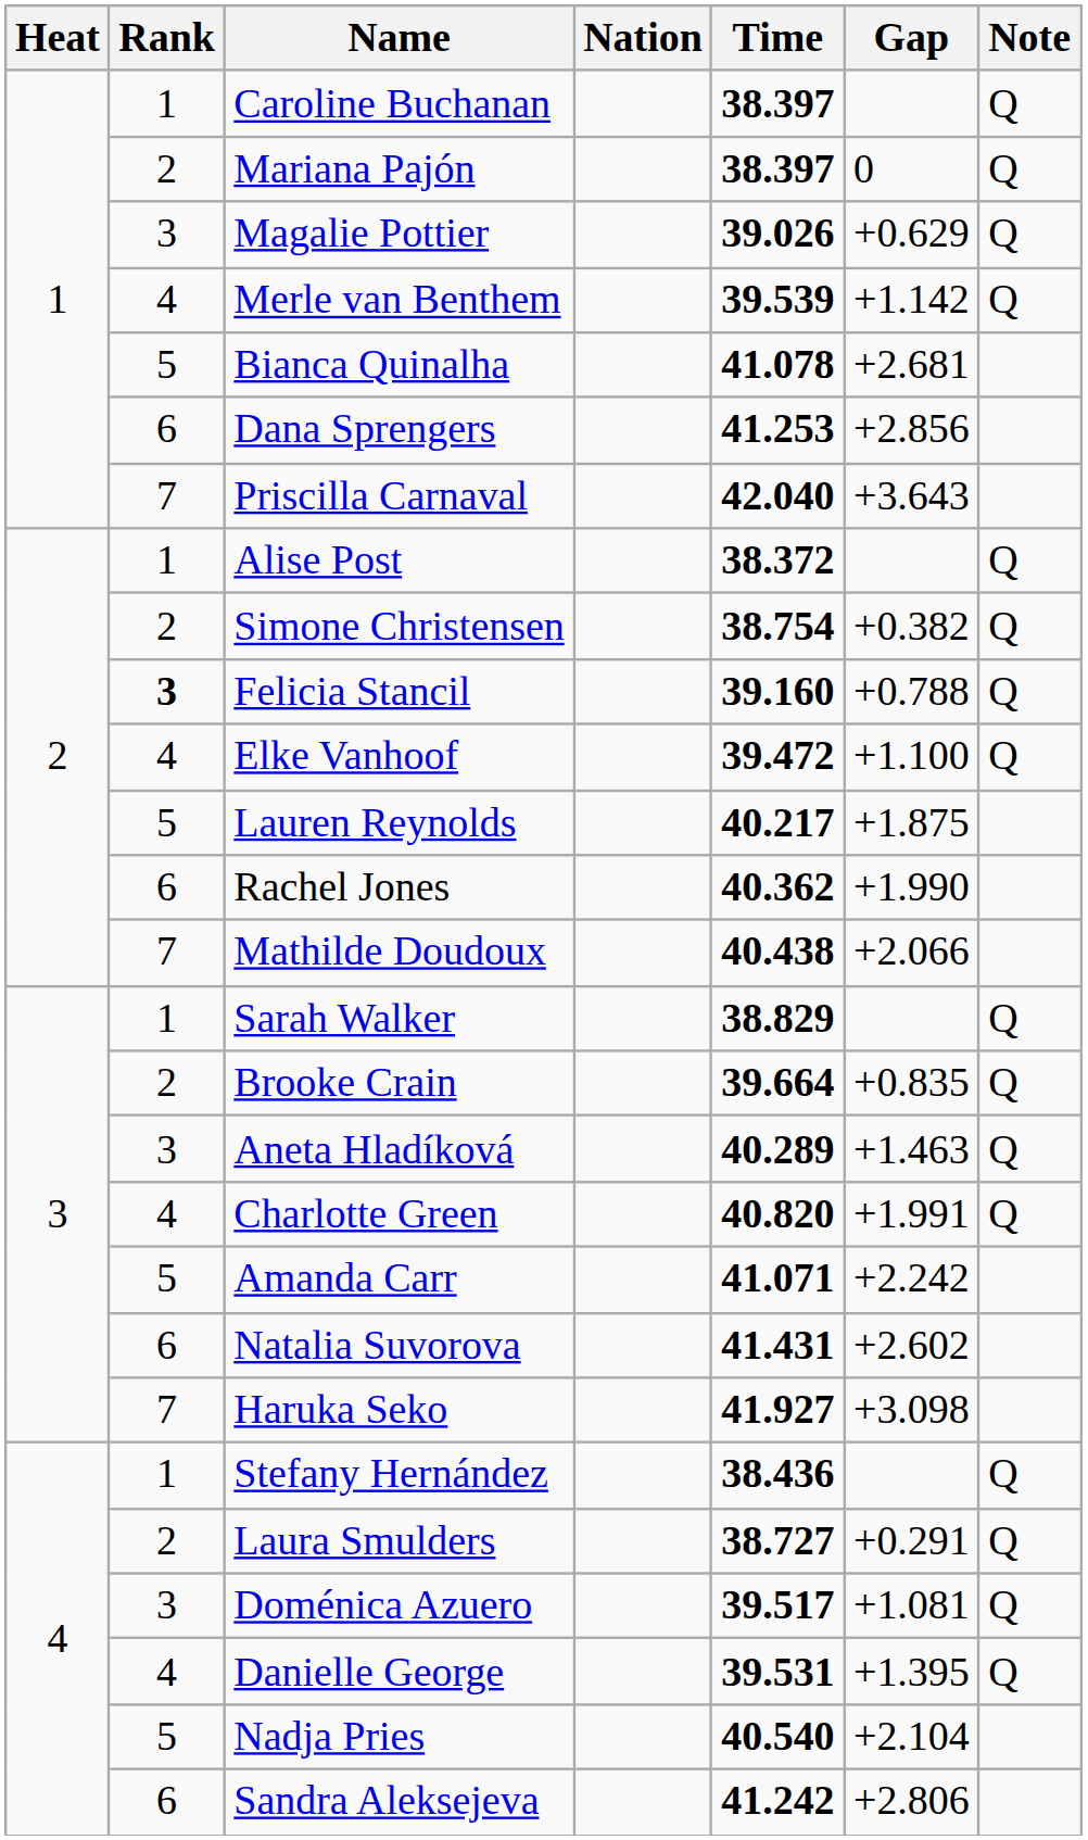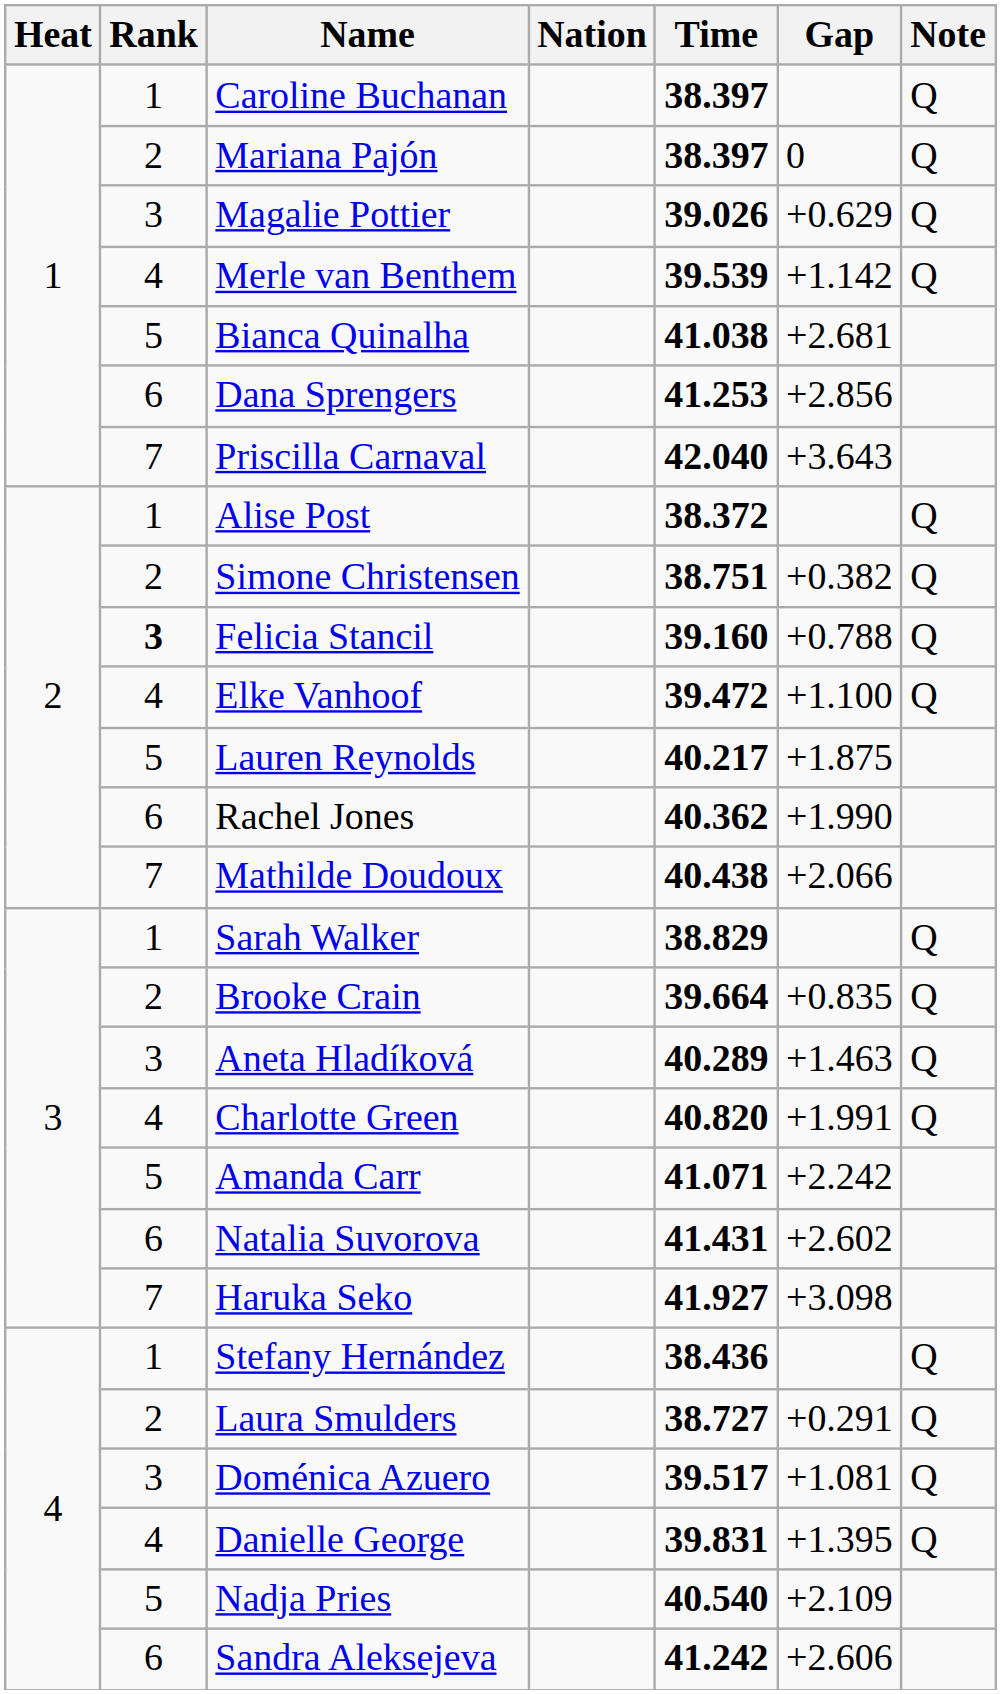 <table class=wikitable sortable style=text-align:center>
 <tr>
 <th>Heat</th>
 <th>Rank</th>
 <th>Name</th>
 <th>Nation</th>
 <th>Time</th>
 <th>Gap</th>
 <th>Note</th>
 </tr>
 <tr>
 <td rowspan=7>1</td>
 <td>1</td>
 <td align=left><a href='#'>Caroline Buchanan</a></td>
 <td align=left></td>
 <td align=left><strong>38.397</strong></td>
 <td></td>
 <td align=left>Q</td>
 </tr>
 <tr>
 <td>2</td>
 <td align=left><a href='#'>Mariana Pajón</a></td>
 <td align=left></td>
 <td align=left><strong>38.397</strong></td>
 <td align=left>0</td>
 <td align=left>Q</td>
 </tr>
 <tr>
 <td>3</td>
 <td align=left><a href='#'>Magalie Pottier</a></td>
 <td align=left></td>
 <td align=left><strong>39.026</strong></td>
 <td align=left>+0.629</td>
 <td align=left>Q</td>
 </tr>
 <tr>
 <td>4</td>
 <td align=left><a href='#'>Merle van Benthem</a></td>
 <td align=left></td>
 <td align=left><strong>39.539</strong></td>
 <td align=left>+1.142</td>
 <td align=left>Q</td>
 </tr>
 <tr>
 <td>5</td>
 <td align=left><a href='#'>Bianca Quinalha</a></td>
 <td align=left></td>
-<td align=left><strong>41.078</strong></td>
+<td align=left><strong>41.038</strong></td>
 <td align=left>+2.681</td>
 <td align=left></td>
 </tr>
 <tr>
 <td>6</td>
 <td align=left><a href='#'>Dana Sprengers</a></td>
 <td align=left></td>
 <td align=left><strong>41.253</strong></td>
 <td align=left>+2.856</td>
 <td align=left></td>
 </tr>
 <tr>
 <td>7</td>
 <td align=left><a href='#'>Priscilla Carnaval</a></td>
 <td align=left></td>
 <td align=left><strong>42.040</strong></td>
 <td align=left>+3.643</td>
 <td align=left></td>
 </tr>
 <tr>
 <td rowspan=7>2</td>
 <td>1</td>
 <td align=left><a href='#'>Alise Post</a></td>
 <td align=left></td>
 <td align=left><strong>38.372</strong></td>
 <td></td>
 <td align=left>Q</td>
 </tr>
 <tr>
 <td>2</td>
 <td align=left><a href='#'>Simone Christensen</a></td>
 <td align=left></td>
-<td align=left><strong>38.754</strong></td>
+<td align=left><strong>38.751</strong></td>
 <td align=left>+0.382</td>
 <td align=left>Q</td>
 </tr>
 <tr>
 <td><strong>3</strong></td>
 <td align=left><a href='#'>Felicia Stancil</a></td>
 <td align=left></td>
 <td align=left><strong>39.160</strong></td>
 <td align=left>+0.788</td>
 <td align=left>Q</td>
 </tr>
 <tr>
 <td>4</td>
 <td align=left><a href='#'>Elke Vanhoof</a></td>
 <td align=left></td>
 <td align=left><strong>39.472</strong></td>
 <td align=left>+1.100</td>
 <td align=left>Q</td>
 </tr>
 <tr>
 <td>5</td>
 <td align=left><a href='#'>Lauren Reynolds</a></td>
 <td align=left></td>
 <td align=left><strong>40.217</strong></td>
 <td align=left>+1.875</td>
 <td align=left></td>
 </tr>
 <tr>
 <td>6</td>
 <td align=left>Rachel Jones</td>
 <td align=left></td>
 <td align=left><strong>40.362</strong></td>
 <td align=left>+1.990</td>
 <td align=left></td>
 </tr>
 <tr>
 <td>7</td>
 <td align=left><a href='#'>Mathilde Doudoux</a></td>
 <td align=left></td>
 <td align=left><strong>40.438</strong></td>
 <td align=left>+2.066</td>
 <td align=left></td>
 </tr>
 <tr>
 <td rowspan=7>3</td>
 <td>1</td>
 <td align=left><a href='#'>Sarah Walker</a></td>
 <td align=left></td>
 <td align=left><strong>38.829</strong></td>
 <td></td>
 <td align=left>Q</td>
 </tr>
 <tr>
 <td>2</td>
 <td align=left><a href='#'>Brooke Crain</a></td>
 <td align=left></td>
 <td align=left><strong>39.664</strong></td>
 <td align=left>+0.835</td>
 <td align=left>Q</td>
 </tr>
 <tr>
 <td>3</td>
 <td align=left><a href='#'>Aneta Hladíková</a></td>
 <td align=left></td>
 <td align=left><strong>40.289</strong></td>
 <td align=left>+1.463</td>
 <td align=left>Q</td>
 </tr>
 <tr>
 <td>4</td>
 <td align=left><a href='#'>Charlotte Green</a></td>
 <td align=left></td>
 <td align=left><strong>40.820</strong></td>
 <td align=left>+1.991</td>
 <td align=left>Q</td>
 </tr>
 <tr>
 <td>5</td>
 <td align=left><a href='#'>Amanda Carr</a></td>
 <td align=left></td>
 <td align=left><strong>41.071</strong></td>
 <td align=left>+2.242</td>
 <td align=left></td>
 </tr>
 <tr>
 <td>6</td>
 <td align=left><a href='#'>Natalia Suvorova</a></td>
 <td align=left></td>
 <td align=left><strong>41.431</strong></td>
 <td align=left>+2.602</td>
 <td align=left></td>
 </tr>
 <tr>
 <td>7</td>
 <td align=left><a href='#'>Haruka Seko</a></td>
 <td align=left></td>
 <td align=left><strong>41.927</strong></td>
 <td align=left>+3.098</td>
 <td align=left></td>
 </tr>
 <tr>
 <td rowspan=6>4</td>
 <td>1</td>
 <td align=left><a href='#'>Stefany Hernández</a></td>
 <td align=left></td>
 <td align=left><strong>38.436</strong></td>
 <td></td>
 <td align=left>Q</td>
 </tr>
 <tr>
 <td>2</td>
 <td align=left><a href='#'>Laura Smulders</a></td>
 <td align=left></td>
 <td align=left><strong>38.727</strong></td>
 <td align=left>+0.291</td>
 <td align=left>Q</td>
 </tr>
 <tr>
 <td>3</td>
 <td align=left><a href='#'>Doménica Azuero</a></td>
 <td align=left></td>
 <td align=left><strong>39.517</strong></td>
 <td align=left>+1.081</td>
 <td align=left>Q</td>
 </tr>
 <tr>
 <td>4</td>
 <td align=left><a href='#'>Danielle George</a></td>
 <td align=left></td>
-<td align=left><strong>39.531</strong></td>
+<td align=left><strong>39.831</strong></td>
 <td align=left>+1.395</td>
 <td align=left>Q</td>
 </tr>
 <tr>
 <td>5</td>
 <td align=left><a href='#'>Nadja Pries</a></td>
 <td align=left></td>
 <td align=left><strong>40.540</strong></td>
-<td align=left>+2.104</td>
+<td align=left>+2.109</td>
 <td align=left></td>
 </tr>
 <tr>
 <td>6</td>
 <td align=left><a href='#'>Sandra Aleksejeva</a></td>
 <td align=left></td>
 <td align=left><strong>41.242</strong></td>
-<td align=left>+2.806</td>
+<td align=left>+2.606</td>
 <td align=left></td>
 </tr>
 </table>
